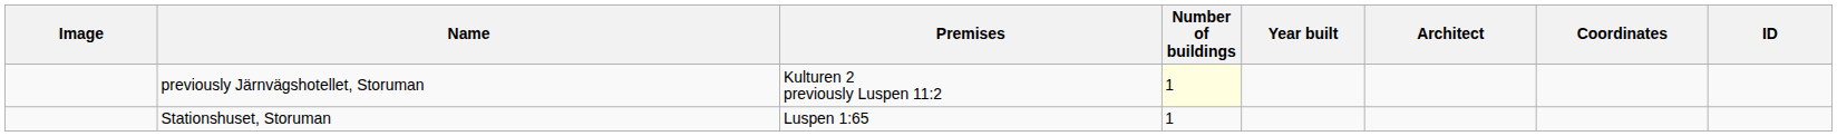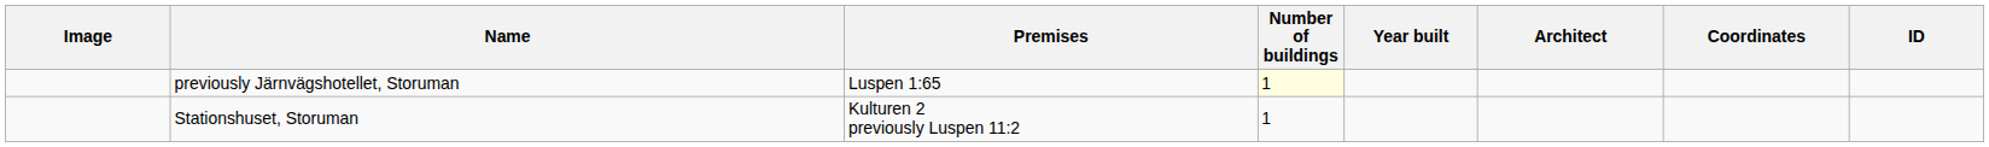 <table class="wikitable" width="95%">
 <tr>
 <th width="150">Image</th>
 <th>Name</th>
 <th>Premises</th>
 <th width="75">Number of<br>buildings</th>
 <th width="120">Year built</th>
 <th>Architect</th>
 <th width="170">Coordinates</th>
 <th width="120">ID</th>
 </tr>
 <tr>
 <td></td>
 <td>previously Järnvägshotellet, Storuman</td>
-<td>Kulturen 2<br>previously Luspen 11:2</td>
+<td>Luspen 1:65</td>
 <td style="background: lightyellow;">1</td>
 <td></td>
 <td></td>
 <td></td>
 <td></td>
 </tr>
 <tr>
 <td></td>
 <td>Stationshuset, Storuman</td>
-<td>Luspen 1:65</td>
+<td>Kulturen 2<br>previously Luspen 11:2</td>
 <td>1</td>
 <td></td>
 <td></td>
 <td></td>
 <td></td>
 </tr>
 </table>
